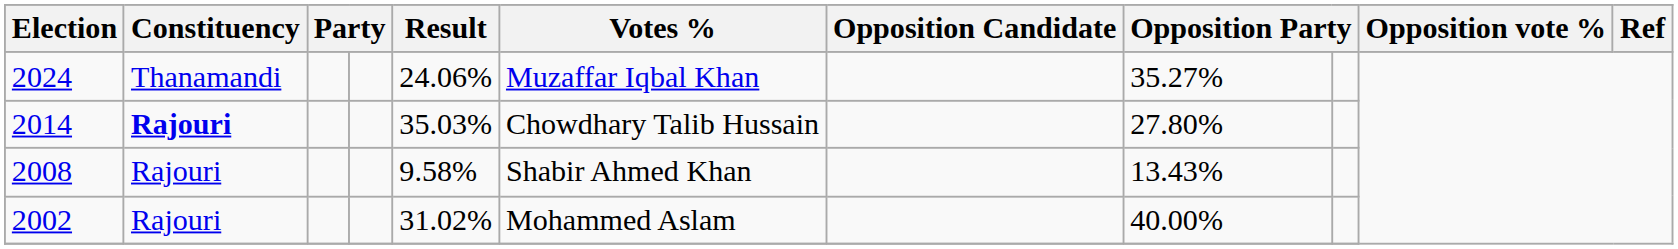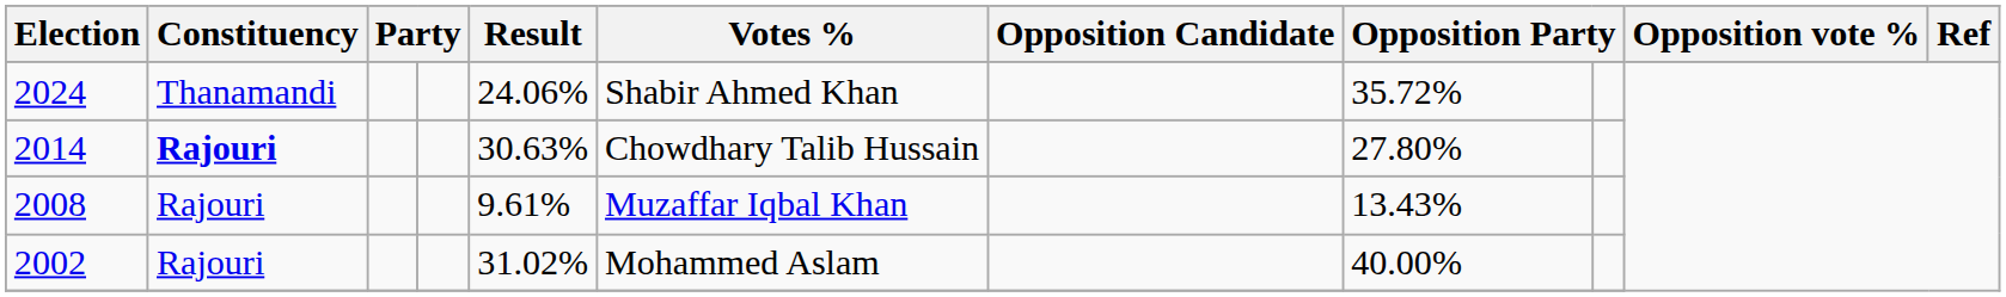 <table class="wikitable sortable">
 <tr>
 <th>Election</th>
 <th>Constituency</th>
 <th colspan="2">Party</th>
 <th>Result</th>
 <th>Votes %</th>
 <th>Opposition Candidate</th>
 <th colspan="2">Opposition Party</th>
 <th>Opposition vote %</th>
 <th>Ref</th>
 </tr>
 <tr>
 <td><a href='#'>2024</a></td>
 <td><a href='#'>Thanamandi</a></td>
 <td></td>
 <td></td>
 <td>24.06%</td>
-<td><a href='#'>Muzaffar Iqbal Khan</a></td>
+<td>Shabir Ahmed Khan</td>
 <td></td>
-<td>35.27%</td>
+<td>35.72%</td>
 <td></td>
 </tr>
 <tr>
 <td><a href='#'>2014</a></td>
 <td><strong><a href='#'>Rajouri</a></strong></td>
 <td></td>
 <td></td>
-<td>35.03%</td>
+<td>30.63%</td>
 <td>Chowdhary Talib Hussain</td>
 <td></td>
 <td>27.80%</td>
 <td></td>
 </tr>
 <tr>
 <td><a href='#'>2008</a></td>
 <td><a href='#'>Rajouri</a></td>
 <td></td>
 <td></td>
-<td>9.58%</td>
-<td>Shabir Ahmed Khan</td>
+<td>9.61%</td>
+<td><a href='#'>Muzaffar Iqbal Khan</a></td>
 <td></td>
 <td>13.43%</td>
 <td></td>
 </tr>
 <tr>
 <td><a href='#'>2002</a></td>
 <td><a href='#'>Rajouri</a></td>
 <td></td>
 <td></td>
 <td>31.02%</td>
 <td>Mohammed Aslam</td>
 <td></td>
 <td>40.00%</td>
 <td></td>
 </tr>
 <tr>
 </tr>
 </table>
